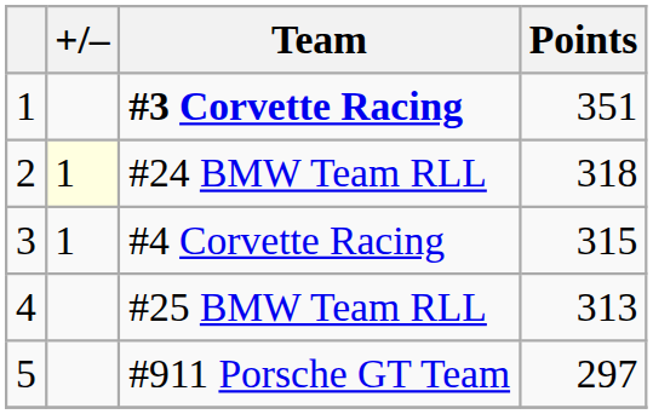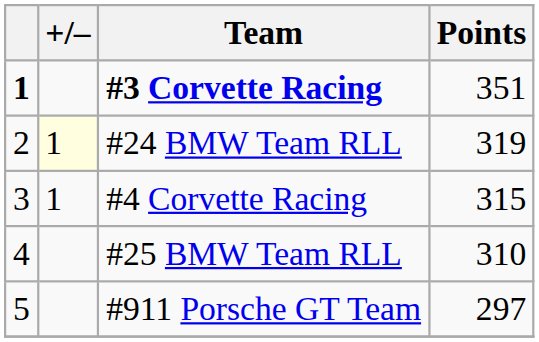 <table class="wikitable" style="font-size: 95%;">
 <tr>
 <th scope="col"></th>
 <th scope="col">+/–</th>
 <th scope="col">Team</th>
 <th scope="col">Points</th>
 </tr>
 <tr>
-<td align=center>1</td>
+<td align=center><strong>1</strong></td>
 <td align="left"></td>
 <td><strong> #3 <a href='#'>Corvette Racing</a></strong></td>
 <td align=right>351</td>
 </tr>
 <tr>
 <td align=center>2</td>
 <td align="left" style="background: lightyellow;"> 1</td>
 <td> #24 <a href='#'>BMW Team RLL</a></td>
-<td align=right>318</td>
+<td align=right>319</td>
 </tr>
 <tr>
 <td align=center>3</td>
 <td align="left"> 1</td>
 <td> #4 <a href='#'>Corvette Racing</a></td>
 <td align=right>315</td>
 </tr>
 <tr>
 <td align=center>4</td>
 <td align="left"></td>
 <td> #25 <a href='#'>BMW Team RLL</a></td>
-<td align=right>313</td>
+<td align=right>310</td>
 </tr>
 <tr>
 <td align=center>5</td>
 <td align="left"></td>
 <td> #911 <a href='#'>Porsche GT Team</a></td>
 <td align=right>297</td>
 </tr>
 <tr>
 </tr>
 </table>
